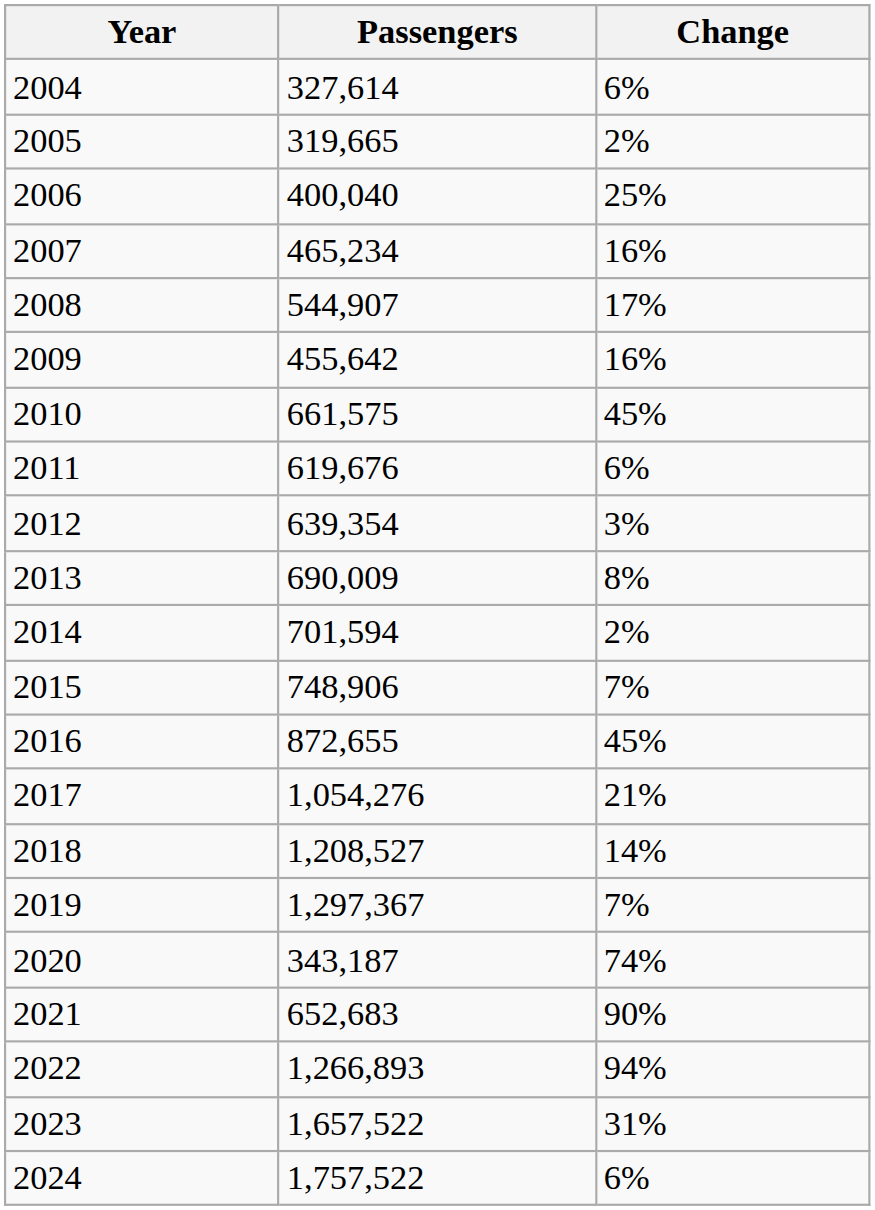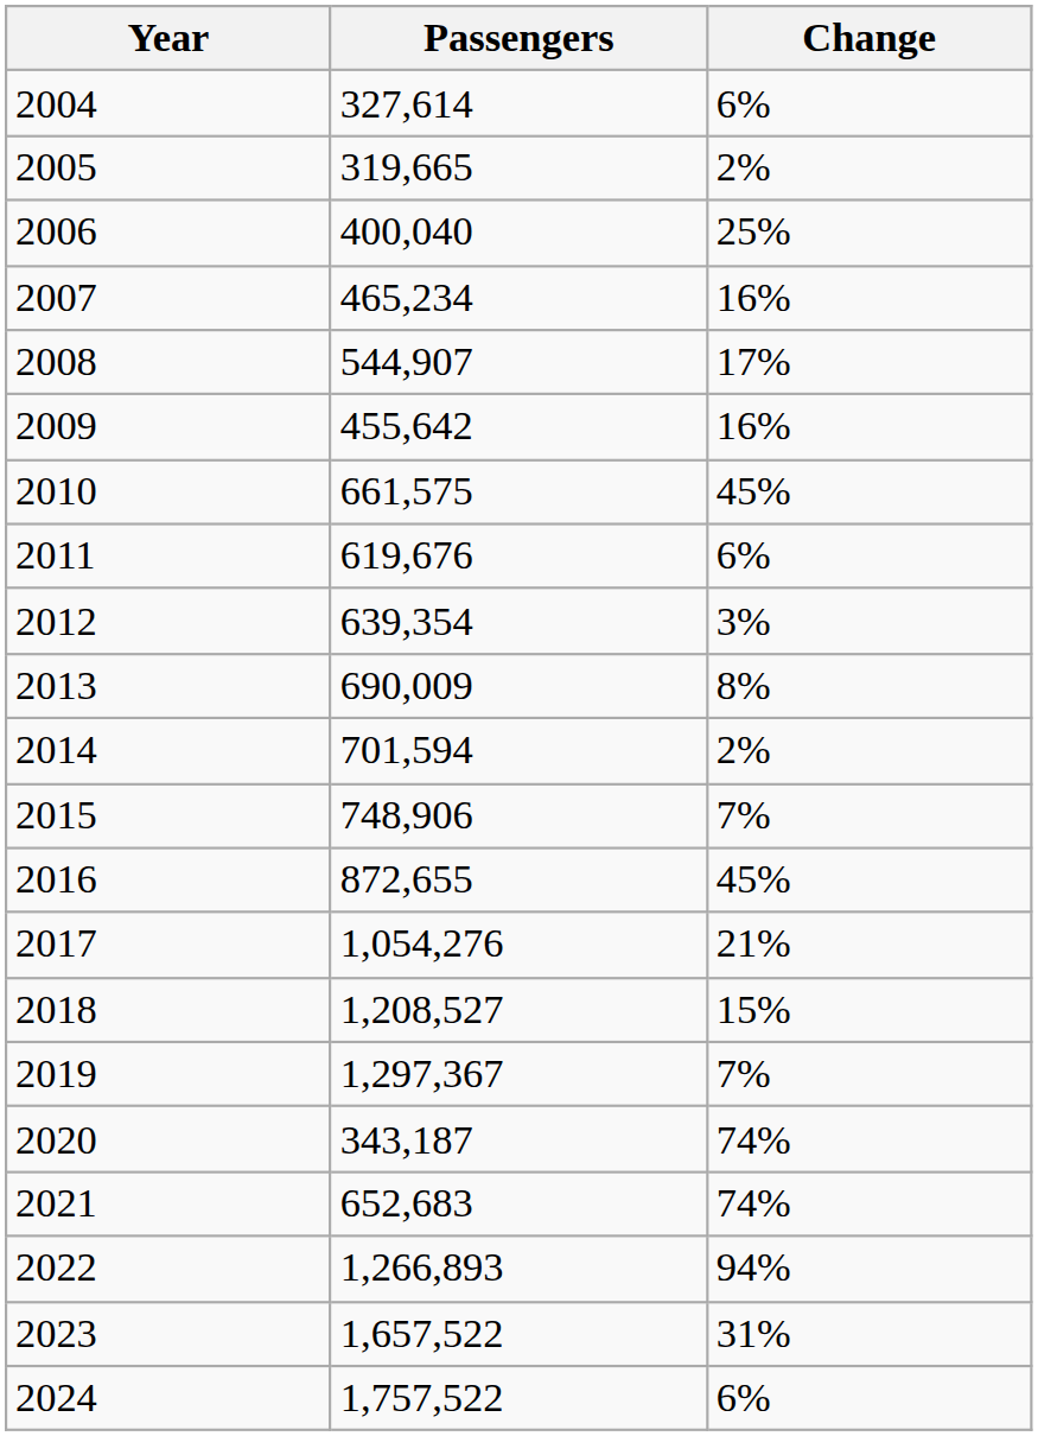 <table class="wikitable">
 <tr bgcolor=lightgrey>
 <th width="120">Year</th>
 <th width="140">Passengers</th>
 <th width="120">Change</th>
 </tr>
 <tr>
 <td>2004</td>
 <td>327,614</td>
 <td>6%</td>
 </tr>
 <tr>
 <td>2005</td>
 <td>319,665</td>
 <td>2%</td>
 </tr>
 <tr>
 <td>2006</td>
 <td>400,040</td>
 <td>25%</td>
 </tr>
 <tr>
 <td>2007</td>
 <td>465,234</td>
 <td>16%</td>
 </tr>
 <tr>
 <td>2008</td>
 <td>544,907</td>
 <td>17%</td>
 </tr>
 <tr>
 <td>2009</td>
 <td>455,642</td>
 <td>16%</td>
 </tr>
 <tr>
 <td>2010</td>
 <td>661,575</td>
 <td>45%</td>
 </tr>
 <tr>
 <td>2011</td>
 <td>619,676</td>
 <td>6%</td>
 </tr>
 <tr>
 <td>2012</td>
 <td>639,354</td>
 <td>3%</td>
 </tr>
 <tr>
 <td>2013</td>
 <td>690,009</td>
 <td>8%</td>
 </tr>
 <tr>
 <td>2014</td>
 <td>701,594</td>
 <td>2%</td>
 </tr>
 <tr>
 <td>2015</td>
 <td>748,906</td>
 <td>7%</td>
 </tr>
 <tr>
 <td>2016</td>
 <td>872,655</td>
 <td>45%</td>
 </tr>
 <tr>
 <td>2017</td>
 <td>1,054,276</td>
 <td>21%</td>
 </tr>
 <tr>
 <td>2018</td>
 <td>1,208,527</td>
-<td>14%</td>
+<td>15%</td>
 </tr>
 <tr>
 <td>2019</td>
 <td>1,297,367</td>
 <td>7%</td>
 </tr>
 <tr>
 <td>2020</td>
 <td>343,187</td>
 <td>74%</td>
 </tr>
 <tr>
 <td>2021</td>
 <td>652,683</td>
-<td>90%</td>
+<td>74%</td>
 </tr>
 <tr>
 <td>2022</td>
 <td>1,266,893</td>
 <td>94%</td>
 </tr>
 <tr>
 <td>2023</td>
 <td>1,657,522</td>
 <td>31%</td>
 </tr>
 <tr>
 <td>2024</td>
 <td>1,757,522</td>
 <td>6%</td>
 </tr>
 </table>
